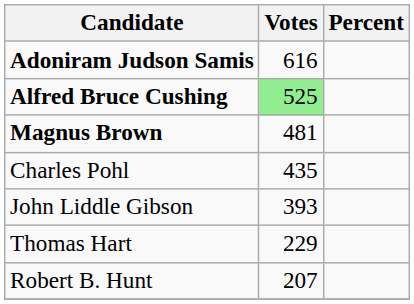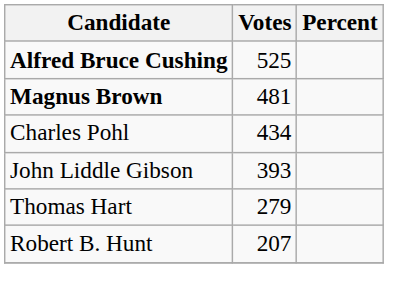 <table class="wikitable">
 <tr>
 <th>Candidate</th>
 <th>Votes</th>
 <th>Percent</th>
 </tr>
 <tr>
-<td style="font-weight:bold;">Adoniram Judson Samis</td>
-<td style="text-align:right;">616</td>
-<td style="text-align:right;"></td>
-</tr>
-<tr>
 <td style="font-weight:bold;">Alfred Bruce Cushing</td>
-<td style="background: lightgreen; text-align:right;">525</td>
+<td style="text-align:right;">525</td>
 <td style="text-align:right;"></td>
 </tr>
 <tr>
 <td style="font-weight:bold;">Magnus Brown</td>
 <td style="text-align:right;">481</td>
 <td style="text-align:right;"></td>
 </tr>
 <tr>
 <td>Charles Pohl</td>
-<td style="text-align:right;">435</td>
+<td style="text-align:right;">434</td>
 <td style="text-align:right;"></td>
 </tr>
 <tr>
 <td>John Liddle Gibson</td>
 <td style="text-align:right;">393</td>
 <td style="text-align:right;"></td>
 </tr>
 <tr>
 <td>Thomas Hart</td>
-<td style="text-align:right;">229</td>
+<td style="text-align:right;">279</td>
 <td style="text-align:right;"></td>
 </tr>
 <tr>
 <td>Robert B. Hunt</td>
 <td style="text-align:right;">207</td>
 <td style="text-align:right;"></td>
 </tr>
 <tr>
 </tr>
 </table>
